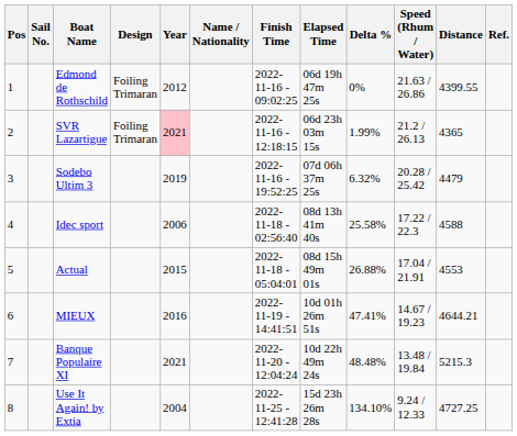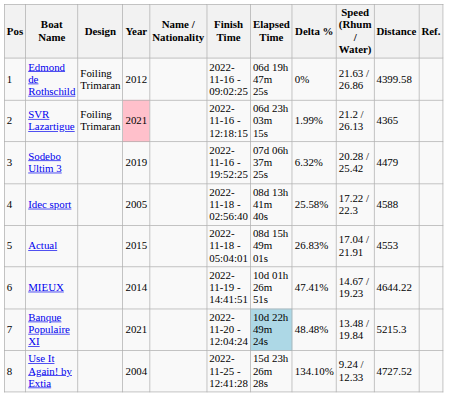 <table class="wikitable sortable">
 <tr>
 <th>Pos</th>
-<th>Sail No.</th>
 <th>Boat Name</th>
 <th>Design</th>
 <th>Year</th>
 <th>Name / Nationality</th>
 <th>Finish Time</th>
 <th>Elapsed Time</th>
 <th>Delta %</th>
 <th>Speed<br>(Rhum / Water)</th>
 <th>Distance</th>
 <th>Ref.</th>
 </tr>
 <tr>
 <td>1</td>
-<td></td>
 <td><a href='#'>Edmond de Rothschild</a></td>
 <td>Foiling Trimaran</td>
 <td>2012</td>
 <td></td>
 <td>2022-11-16 - 09:02:25</td>
 <td>06d 19h 47m 25s</td>
 <td>0%</td>
 <td>21.63 / 26.86</td>
-<td>4399.55</td>
+<td>4399.58</td>
 <td></td>
 </tr>
 <tr>
 <td>2</td>
-<td></td>
 <td><a href='#'>SVR Lazartigue</a></td>
 <td>Foiling Trimaran</td>
 <td style="background: pink;">2021</td>
 <td></td>
 <td>2022-11-16 - 12:18:15</td>
 <td>06d 23h 03m 15s</td>
 <td>1.99%</td>
 <td>21.2 / 26.13</td>
 <td>4365</td>
 <td></td>
 </tr>
 <tr>
 <td>3</td>
-<td></td>
 <td><a href='#'>Sodebo Ultim 3</a></td>
 <td></td>
 <td>2019</td>
 <td></td>
 <td>2022-11-16 - 19:52:25</td>
 <td>07d 06h 37m 25s</td>
 <td>6.32%</td>
 <td>20.28 / 25.42</td>
 <td>4479</td>
 <td></td>
 </tr>
 <tr>
 <td>4</td>
-<td></td>
 <td><a href='#'>Idec sport</a></td>
 <td></td>
-<td>2006</td>
+<td>2005</td>
 <td></td>
 <td>2022-11-18 - 02:56:40</td>
 <td>08d 13h 41m 40s</td>
 <td>25.58%</td>
 <td>17.22 / 22.3</td>
 <td>4588</td>
 <td></td>
 </tr>
 <tr>
 <td>5</td>
-<td></td>
 <td><a href='#'>Actual</a></td>
 <td></td>
 <td>2015</td>
 <td></td>
 <td>2022-11-18 - 05:04:01</td>
 <td>08d 15h 49m 01s</td>
-<td>26.88%</td>
+<td>26.83%</td>
 <td>17.04 / 21.91</td>
 <td>4553</td>
 <td></td>
 </tr>
 <tr>
 <td>6</td>
-<td></td>
 <td><a href='#'>MIEUX</a></td>
 <td></td>
-<td>2016</td>
+<td>2014</td>
 <td></td>
 <td>2022-11-19 - 14:41:51</td>
 <td>10d 01h 26m 51s</td>
 <td>47.41%</td>
 <td>14.67 / 19.23</td>
-<td>4644.21</td>
+<td>4644.22</td>
 <td></td>
 </tr>
 <tr>
 <td>7</td>
-<td></td>
 <td><a href='#'>Banque Populaire XI</a></td>
 <td></td>
 <td>2021</td>
 <td></td>
 <td>2022-11-20 - 12:04:24</td>
-<td>10d 22h 49m 24s</td>
+<td style="background: lightblue;">10d 22h 49m 24s</td>
 <td>48.48%</td>
 <td>13.48 / 19.84</td>
 <td>5215.3</td>
 <td></td>
 </tr>
 <tr>
 <td>8</td>
-<td></td>
 <td><a href='#'>Use It Again! by Extia</a></td>
 <td></td>
 <td>2004</td>
 <td></td>
 <td>2022-11-25 - 12:41:28</td>
 <td>15d 23h 26m 28s</td>
 <td>134.10%</td>
 <td>9.24 / 12.33</td>
-<td>4727.25</td>
+<td>4727.52</td>
 <td></td>
 </tr>
 </table>
